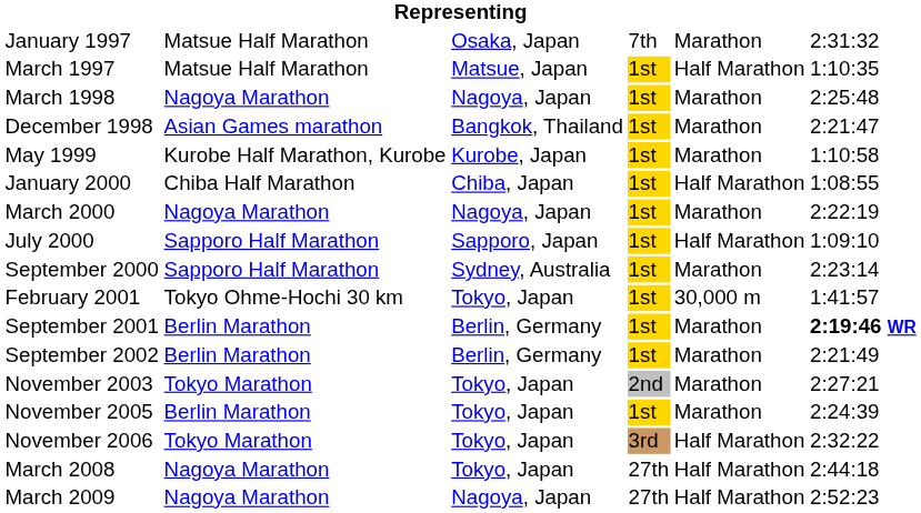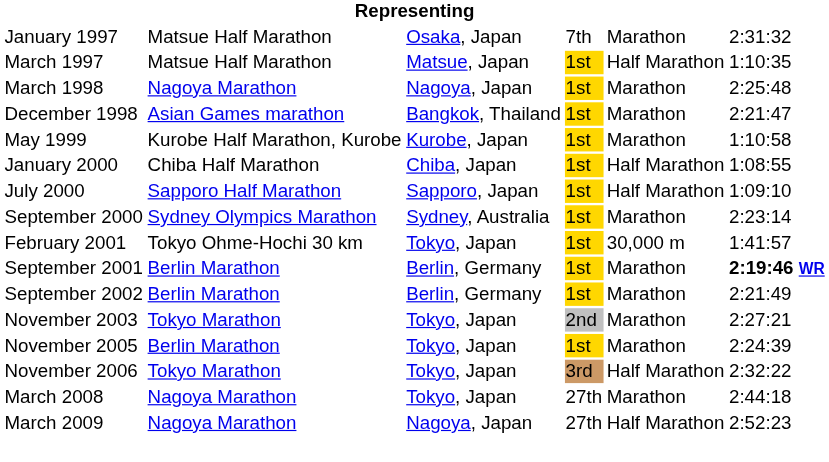 <table>
 <tr>
 <th colspan="6">Representing </th>
 </tr>
 <tr>
 <td>January 1997</td>
 <td>Matsue Half Marathon</td>
 <td><a href='#'>Osaka</a>, Japan</td>
 <td>7th</td>
 <td>Marathon</td>
 <td>2:31:32</td>
 </tr>
 <tr>
 <td>March 1997</td>
 <td>Matsue Half Marathon</td>
 <td><a href='#'>Matsue</a>, Japan</td>
 <td bgcolor="gold">1st</td>
 <td>Half Marathon</td>
 <td>1:10:35</td>
 </tr>
 <tr>
 <td>March 1998</td>
 <td><a href='#'>Nagoya Marathon</a></td>
 <td><a href='#'>Nagoya</a>, Japan</td>
 <td bgcolor="gold">1st</td>
 <td>Marathon</td>
 <td>2:25:48</td>
 </tr>
 <tr>
 <td>December 1998</td>
 <td><a href='#'> Asian Games marathon</a></td>
 <td><a href='#'>Bangkok</a>, Thailand</td>
 <td bgcolor="gold">1st</td>
 <td>Marathon</td>
 <td>2:21:47</td>
 </tr>
 <tr>
 <td>May 1999</td>
 <td>Kurobe Half Marathon, Kurobe</td>
 <td><a href='#'>Kurobe</a>, Japan</td>
 <td bgcolor="gold">1st</td>
 <td>Marathon</td>
 <td>1:10:58</td>
 </tr>
 <tr>
 <td>January 2000</td>
 <td>Chiba Half Marathon</td>
 <td><a href='#'>Chiba</a>, Japan</td>
 <td bgcolor="gold">1st</td>
 <td>Half Marathon</td>
 <td>1:08:55</td>
 </tr>
 <tr>
-<td>March 2000</td>
-<td><a href='#'>Nagoya Marathon</a></td>
-<td><a href='#'>Nagoya</a>, Japan</td>
-<td bgcolor="gold">1st</td>
-<td>Marathon</td>
-<td>2:22:19</td>
-</tr>
-<tr>
 <td>July 2000</td>
 <td><a href='#'>Sapporo Half Marathon</a></td>
 <td><a href='#'>Sapporo</a>, Japan</td>
 <td bgcolor="gold">1st</td>
 <td>Half Marathon</td>
 <td>1:09:10</td>
 </tr>
 <tr>
 <td>September 2000</td>
-<td><a href='#'>Sapporo Half Marathon</a></td>
+<td><a href='#'>Sydney Olympics Marathon</a></td>
 <td><a href='#'>Sydney</a>, Australia</td>
 <td bgcolor="gold">1st</td>
 <td>Marathon</td>
 <td>2:23:14</td>
 </tr>
 <tr>
 <td>February 2001</td>
 <td>Tokyo Ohme-Hochi 30 km</td>
 <td><a href='#'>Tokyo</a>, Japan</td>
 <td bgcolor="gold">1st</td>
 <td>30,000 m</td>
 <td>1:41:57</td>
 </tr>
 <tr>
 <td>September 2001</td>
 <td><a href='#'>Berlin Marathon</a></td>
 <td><a href='#'>Berlin</a>, Germany</td>
 <td bgcolor="gold">1st</td>
 <td>Marathon</td>
 <td><strong>2:19:46 <small><a href='#'>WR</a></small></strong></td>
 </tr>
 <tr>
 <td>September 2002</td>
 <td><a href='#'>Berlin Marathon</a></td>
 <td><a href='#'>Berlin</a>, Germany</td>
 <td bgcolor="gold">1st</td>
 <td>Marathon</td>
 <td>2:21:49</td>
 </tr>
 <tr>
 <td>November 2003</td>
 <td><a href='#'>Tokyo Marathon</a></td>
 <td><a href='#'>Tokyo</a>, Japan</td>
 <td bgcolor="silver">2nd</td>
 <td>Marathon</td>
 <td>2:27:21</td>
 </tr>
 <tr>
 <td>November 2005</td>
 <td><a href='#'>Berlin Marathon</a></td>
 <td><a href='#'>Tokyo</a>, Japan</td>
 <td bgcolor="gold">1st</td>
 <td>Marathon</td>
 <td>2:24:39</td>
 </tr>
 <tr>
 <td>November 2006</td>
 <td><a href='#'>Tokyo Marathon</a></td>
 <td><a href='#'>Tokyo</a>, Japan</td>
 <td bgcolor=cc9966>3rd</td>
 <td>Half Marathon</td>
 <td>2:32:22</td>
 </tr>
 <tr>
 <td>March 2008</td>
 <td><a href='#'>Nagoya Marathon</a></td>
 <td><a href='#'>Tokyo</a>, Japan</td>
 <td>27th</td>
-<td>Half Marathon</td>
+<td>Marathon</td>
 <td>2:44:18</td>
 </tr>
 <tr>
 <td>March 2009</td>
 <td><a href='#'>Nagoya Marathon</a></td>
 <td><a href='#'>Nagoya</a>, Japan</td>
 <td>27th</td>
 <td>Half Marathon</td>
 <td>2:52:23</td>
 </tr>
 </table>
